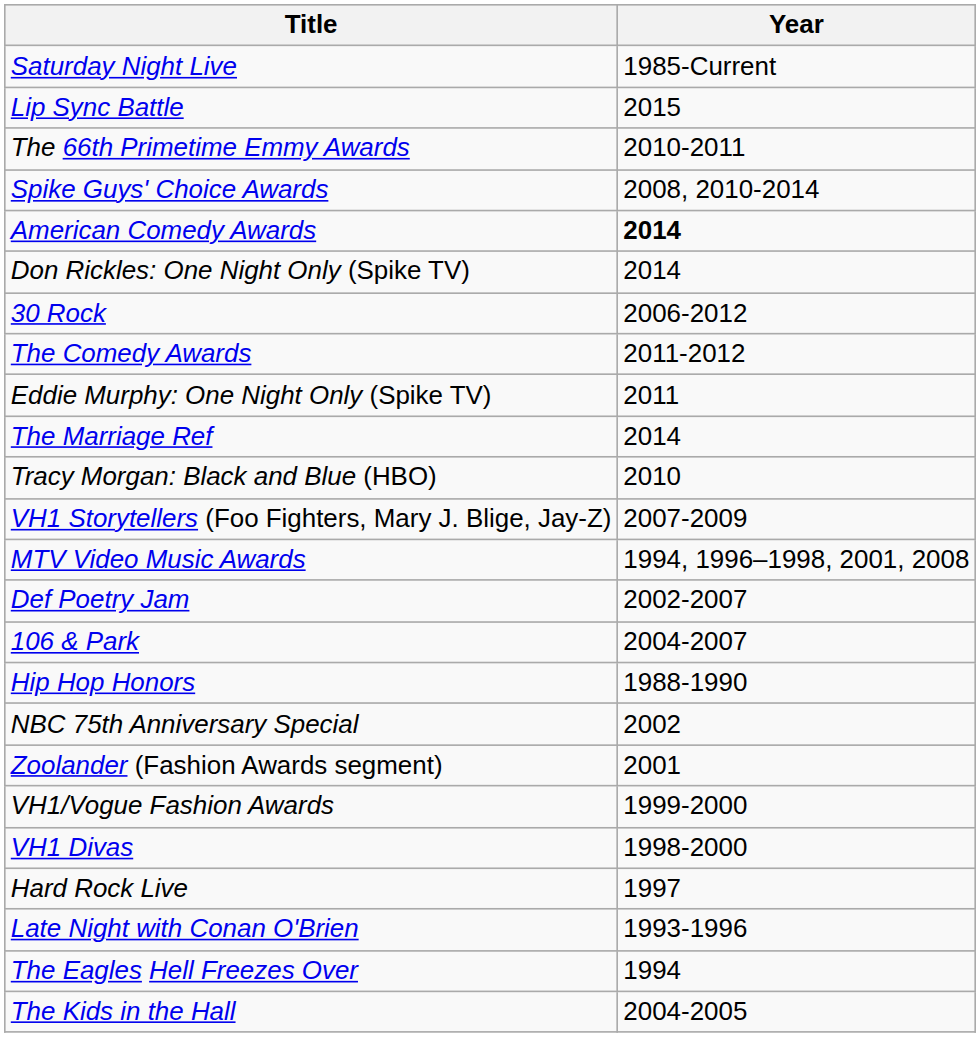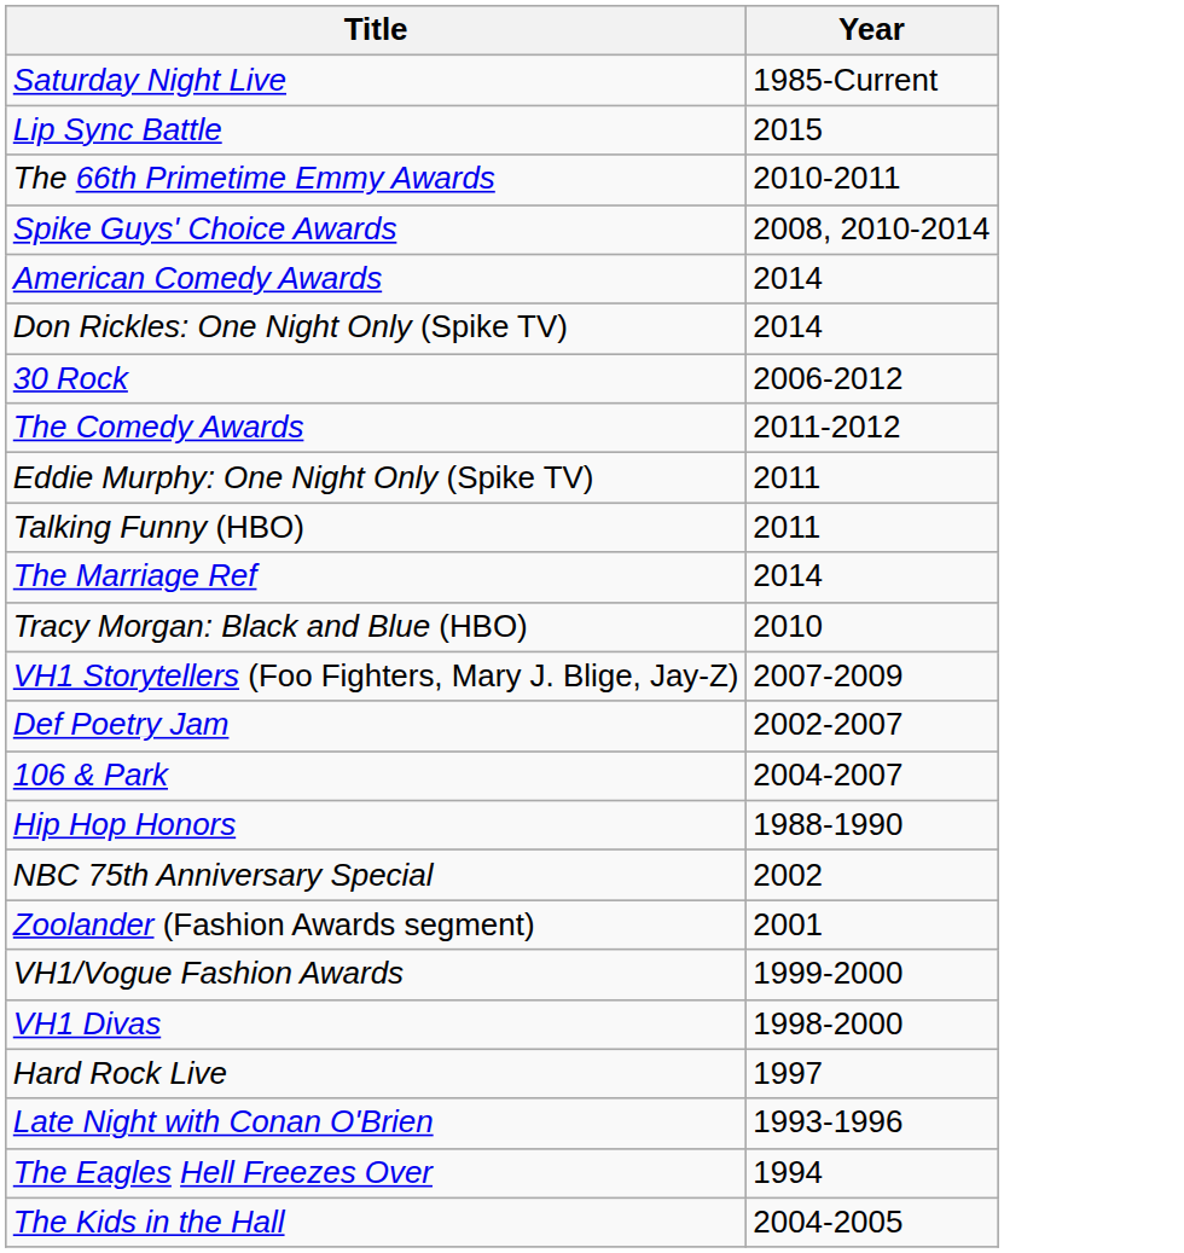 <table class="wikitable">
 <tr>
 <th>Title</th>
 <th>Year</th>
 </tr>
 <tr>
 <td><em><a href='#'>Saturday Night Live</a></em></td>
 <td>1985-Current</td>
 </tr>
 <tr>
 <td><em><a href='#'>Lip Sync Battle</a></em></td>
 <td>2015</td>
 </tr>
 <tr>
 <td><em>The <a href='#'>66th Primetime Emmy Awards</a></em></td>
 <td>2010-2011</td>
 </tr>
 <tr>
 <td><em><a href='#'>Spike Guys' Choice Awards</a></em></td>
 <td>2008, 2010-2014</td>
 </tr>
 <tr>
 <td><em><a href='#'>American Comedy Awards</a></em></td>
-<td><strong>2014</strong></td>
+<td>2014</td>
 </tr>
 <tr>
 <td><em>Don Rickles: One Night Only</em> (Spike TV)</td>
 <td>2014</td>
 </tr>
 <tr>
 <td><em><a href='#'>30 Rock</a></em></td>
 <td>2006-2012</td>
 </tr>
 <tr>
 <td><em><a href='#'>The Comedy Awards</a></em></td>
 <td>2011-2012</td>
 </tr>
 <tr>
 <td><em>Eddie Murphy: One Night Only</em> (Spike TV)</td>
 <td>2011</td>
 </tr>
 <tr>
+<td><em>Talking Funny</em> (HBO)</td>
+<td>2011</td>
+</tr>
+<tr>
 <td><em><a href='#'>The Marriage Ref</a></em></td>
 <td>2014</td>
 </tr>
 <tr>
 <td><em>Tracy Morgan: Black and Blue</em> (HBO)</td>
 <td>2010</td>
 </tr>
 <tr>
 <td><em><a href='#'>VH1 Storytellers</a></em> (Foo Fighters, Mary J. Blige, Jay-Z)</td>
 <td>2007-2009</td>
-</tr>
-<tr>
-<td><em><a href='#'>MTV Video Music Awards</a></em></td>
-<td>1994, 1996–1998, 2001, 2008</td>
 </tr>
 <tr>
 <td><em><a href='#'>Def Poetry Jam</a></em></td>
 <td>2002-2007</td>
 </tr>
 <tr>
 <td><em><a href='#'>106 & Park</a></em></td>
 <td>2004-2007</td>
 </tr>
 <tr>
 <td><em><a href='#'>Hip Hop Honors</a></em></td>
 <td>1988-1990</td>
 </tr>
 <tr>
 <td><em>NBC 75th Anniversary Special</em></td>
 <td>2002</td>
 </tr>
 <tr>
 <td><em><a href='#'>Zoolander</a></em> (Fashion Awards segment)</td>
 <td>2001</td>
 </tr>
 <tr>
 <td><em>VH1/Vogue Fashion Awards</em></td>
 <td>1999-2000</td>
 </tr>
 <tr>
 <td><em><a href='#'>VH1 Divas</a></em></td>
 <td>1998-2000</td>
 </tr>
 <tr>
 <td><em>Hard Rock Live</em></td>
 <td>1997</td>
 </tr>
 <tr>
 <td><em><a href='#'>Late Night with Conan O'Brien</a></em></td>
 <td>1993-1996</td>
 </tr>
 <tr>
 <td><em><a href='#'>The Eagles</a> <a href='#'>Hell Freezes Over</a></em></td>
 <td>1994</td>
 </tr>
 <tr>
 <td><em><a href='#'>The Kids in the Hall</a></em></td>
 <td>2004-2005</td>
 </tr>
 </table>
